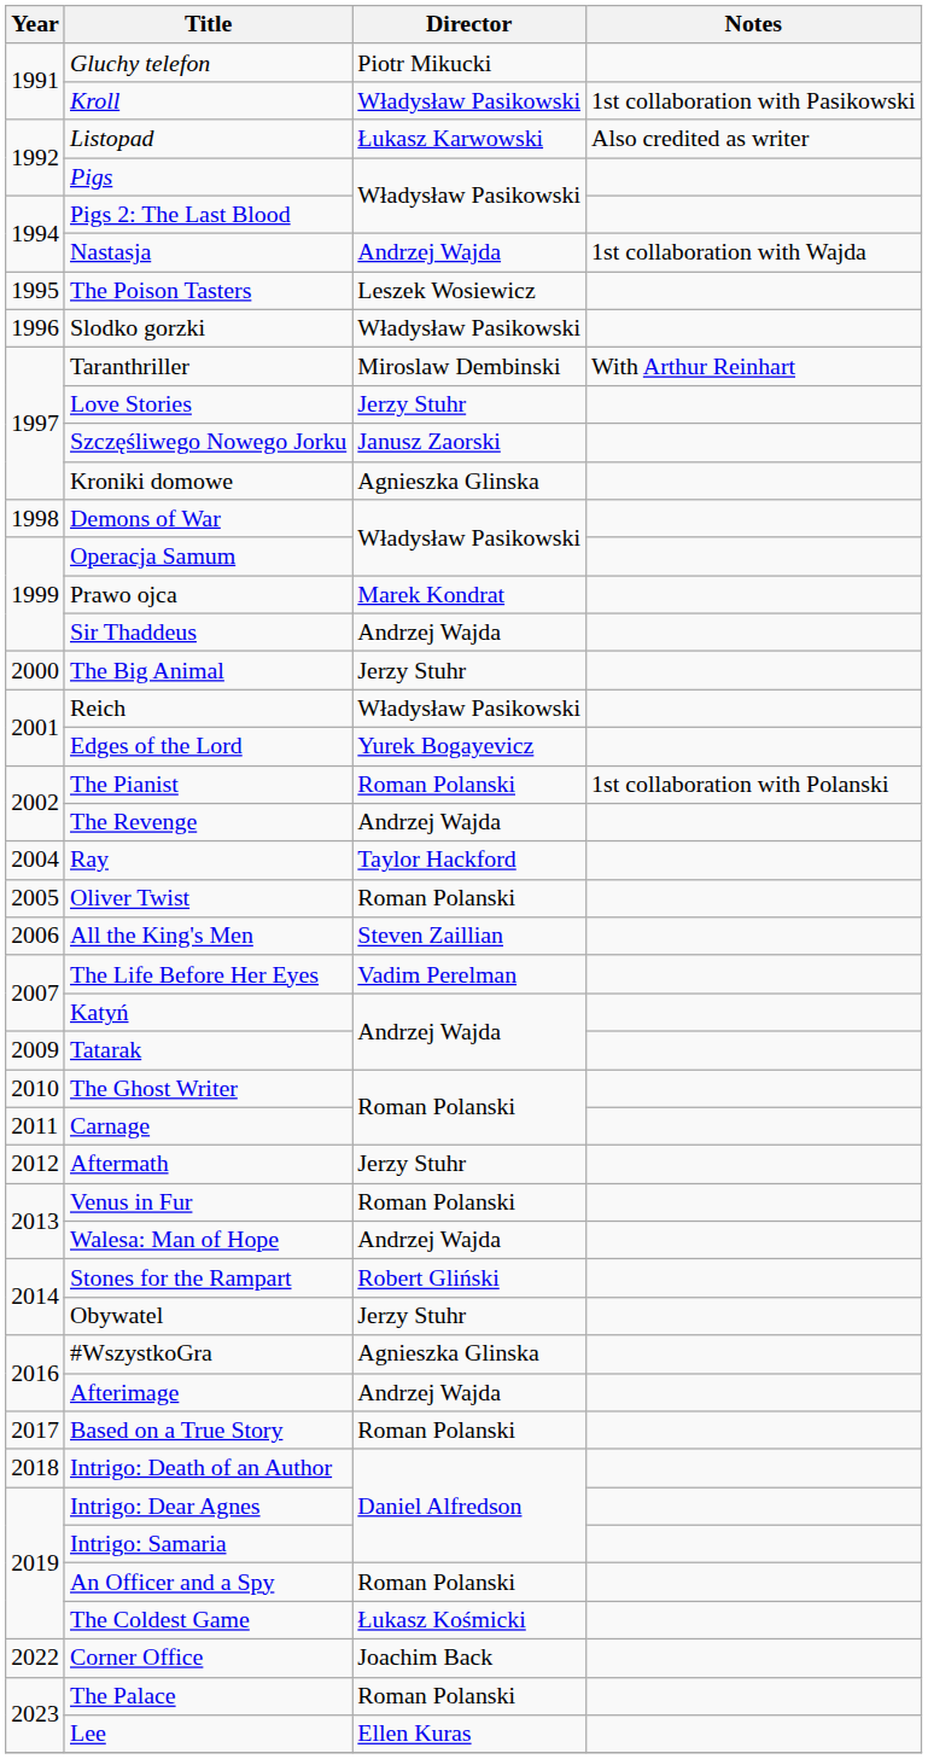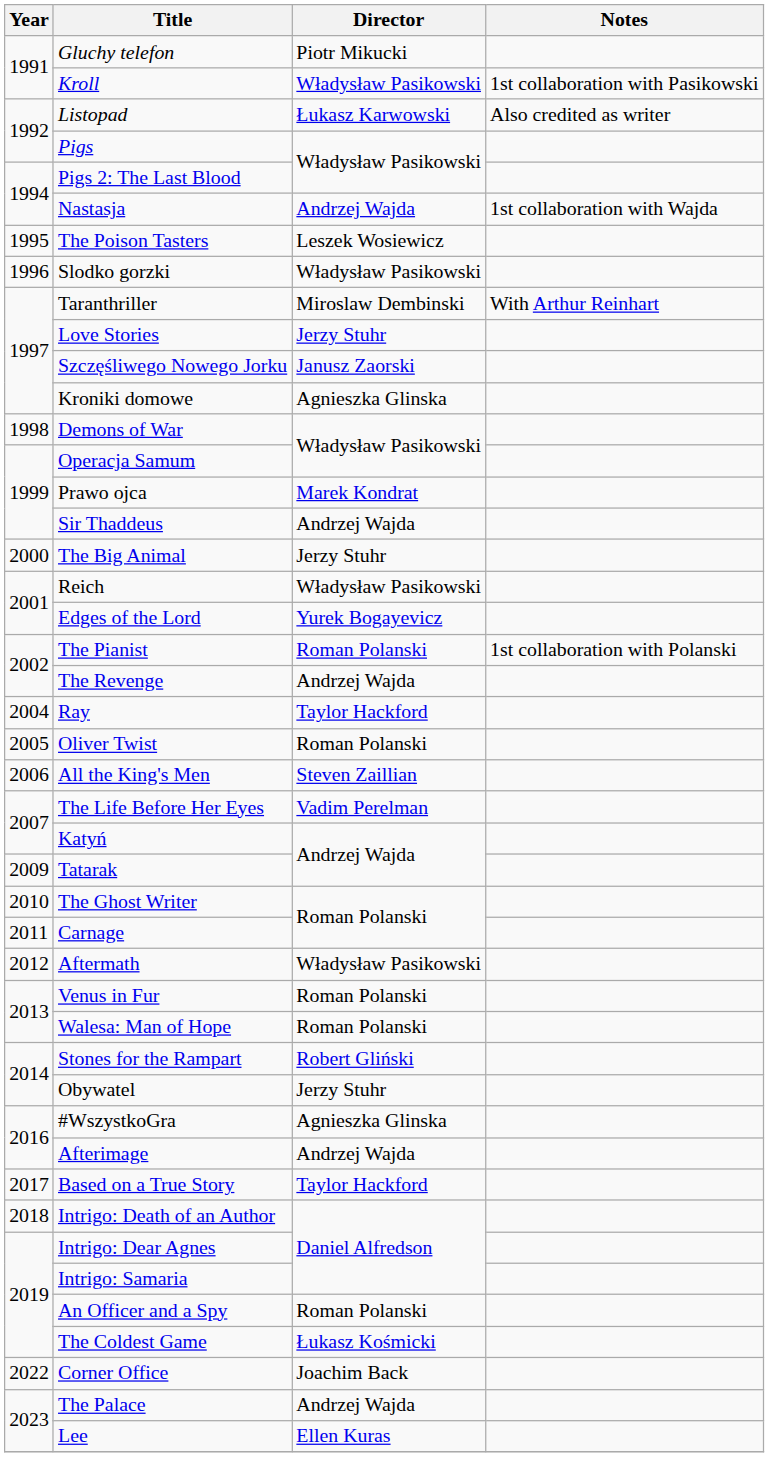 <table class="wikitable">
 <tr>
 <th>Year</th>
 <th>Title</th>
 <th>Director</th>
 <th>Notes</th>
 </tr>
 <tr>
 <td rowspan=2>1991</td>
 <td><em>Gluchy telefon</em></td>
 <td>Piotr Mikucki</td>
 <td></td>
 </tr>
 <tr>
 <td><em><a href='#'>Kroll</a></em></td>
 <td><a href='#'>Władysław Pasikowski</a></td>
 <td>1st collaboration with Pasikowski</td>
 </tr>
 <tr>
 <td rowspan=2>1992</td>
 <td><em>Listopad</em></td>
 <td><a href='#'>Łukasz Karwowski</a></td>
 <td>Also credited as writer</td>
 </tr>
 <tr>
 <td><em><a href='#'>Pigs</a></td>
 <td rowspan=2>Władysław Pasikowski</td>
 <td></td>
 </tr>
 <tr>
 <td rowspan=2>1994</td>
 <td></em><a href='#'>Pigs 2: The Last Blood</a><em></td>
 <td></td>
 </tr>
 <tr>
 <td></em><a href='#'>Nastasja</a><em></td>
 <td><a href='#'>Andrzej Wajda</a></td>
 <td>1st collaboration with Wajda</td>
 </tr>
 <tr>
 <td>1995</td>
 <td></em><a href='#'>The Poison Tasters</a><em></td>
 <td>Leszek Wosiewicz</td>
 <td></td>
 </tr>
 <tr>
 <td>1996</td>
 <td></em>Slodko gorzki<em></td>
 <td>Władysław Pasikowski</td>
 <td></td>
 </tr>
 <tr>
 <td rowspan=4>1997</td>
 <td></em>Taranthriller<em></td>
 <td>Miroslaw Dembinski</td>
 <td>With <a href='#'>Arthur Reinhart</a></td>
 </tr>
 <tr>
 <td></em><a href='#'>Love Stories</a><em></td>
 <td><a href='#'>Jerzy Stuhr</a></td>
 <td></td>
 </tr>
 <tr>
 <td></em><a href='#'>Szczęśliwego Nowego Jorku</a><em></td>
 <td><a href='#'>Janusz Zaorski</a></td>
 <td></td>
 </tr>
 <tr>
 <td></em>Kroniki domowe<em></td>
 <td>Agnieszka Glinska</td>
 <td></td>
 </tr>
 <tr>
 <td>1998</td>
 <td></em><a href='#'>Demons of War</a><em></td>
 <td rowspan=2>Władysław Pasikowski</td>
 <td></td>
 </tr>
 <tr>
 <td rowspan=3>1999</td>
 <td></em><a href='#'>Operacja Samum</a><em></td>
 <td></td>
 </tr>
 <tr>
 <td></em>Prawo ojca<em></td>
 <td><a href='#'>Marek Kondrat</a></td>
 <td></td>
 </tr>
 <tr>
 <td></em><a href='#'>Sir Thaddeus</a><em></td>
 <td>Andrzej Wajda</td>
 <td></td>
 </tr>
 <tr>
 <td>2000</td>
 <td></em><a href='#'>The Big Animal</a><em></td>
 <td>Jerzy Stuhr</td>
 <td></td>
 </tr>
 <tr>
 <td rowspan=2>2001</td>
 <td></em>Reich<em></td>
 <td>Władysław Pasikowski</td>
 <td></td>
 </tr>
 <tr>
 <td></em><a href='#'>Edges of the Lord</a><em></td>
 <td><a href='#'>Yurek Bogayevicz</a></td>
 <td></td>
 </tr>
 <tr>
 <td rowspan=2>2002</td>
 <td></em><a href='#'>The Pianist</a><em></td>
 <td><a href='#'>Roman Polanski</a></td>
 <td>1st collaboration with Polanski</td>
 </tr>
 <tr>
 <td></em><a href='#'>The Revenge</a><em></td>
 <td>Andrzej Wajda</td>
 <td></td>
 </tr>
 <tr>
 <td>2004</td>
 <td></em><a href='#'>Ray</a><em></td>
 <td><a href='#'>Taylor Hackford</a></td>
 <td></td>
 </tr>
 <tr>
 <td>2005</td>
 <td></em><a href='#'>Oliver Twist</a><em></td>
 <td>Roman Polanski</td>
 <td></td>
 </tr>
 <tr>
 <td>2006</td>
 <td></em><a href='#'>All the King's Men</a><em></td>
 <td><a href='#'>Steven Zaillian</a></td>
 <td></td>
 </tr>
 <tr>
 <td rowspan=2>2007</td>
 <td></em><a href='#'>The Life Before Her Eyes</a><em></td>
 <td><a href='#'>Vadim Perelman</a></td>
 <td></td>
 </tr>
 <tr>
 <td></em><a href='#'>Katyń</a><em></td>
 <td rowspan=2>Andrzej Wajda</td>
 <td></td>
 </tr>
 <tr>
 <td>2009</td>
 <td></em><a href='#'>Tatarak</a><em></td>
 <td></td>
 </tr>
 <tr>
 <td>2010</td>
 <td></em><a href='#'>The Ghost Writer</a><em></td>
 <td rowspan=2>Roman Polanski</td>
 <td></td>
 </tr>
 <tr>
 <td>2011</td>
 <td></em><a href='#'>Carnage</a><em></td>
 <td></td>
 </tr>
 <tr>
 <td>2012</td>
 <td></em><a href='#'>Aftermath</a><em></td>
-<td>Jerzy Stuhr</td>
+<td>Władysław Pasikowski</td>
 <td></td>
 </tr>
 <tr>
 <td rowspan=2>2013</td>
 <td></em><a href='#'>Venus in Fur</a><em></td>
 <td>Roman Polanski</td>
 <td></td>
 </tr>
 <tr>
 <td></em><a href='#'>Walesa: Man of Hope</a><em></td>
-<td>Andrzej Wajda</td>
+<td>Roman Polanski</td>
 <td></td>
 </tr>
 <tr>
 <td rowspan=2>2014</td>
 <td></em><a href='#'>Stones for the Rampart</a><em></td>
 <td><a href='#'>Robert Gliński</a></td>
 <td></td>
 </tr>
 <tr>
 <td></em>Obywatel<em></td>
 <td>Jerzy Stuhr</td>
 <td></td>
 </tr>
 <tr>
 <td rowspan=2>2016</td>
 <td></em>#WszystkoGra<em></td>
 <td>Agnieszka Glinska</td>
 <td></td>
 </tr>
 <tr>
 <td></em><a href='#'>Afterimage</a><em></td>
 <td>Andrzej Wajda</td>
 <td></td>
 </tr>
 <tr>
 <td>2017</td>
 <td></em><a href='#'>Based on a True Story</a><em></td>
-<td>Roman Polanski</td>
+<td><a href='#'>Taylor Hackford</a></td>
 <td></td>
 </tr>
 <tr>
 <td>2018</td>
 <td></em><a href='#'>Intrigo: Death of an Author</a><em></td>
 <td rowspan=3><a href='#'>Daniel Alfredson</a></td>
 <td></td>
 </tr>
 <tr>
 <td rowspan=4>2019</td>
 <td></em><a href='#'>Intrigo: Dear Agnes</a><em></td>
 <td></td>
 </tr>
 <tr>
 <td></em><a href='#'>Intrigo: Samaria</a><em></td>
 <td></td>
 </tr>
 <tr>
 <td></em><a href='#'>An Officer and a Spy</a><em></td>
 <td>Roman Polanski</td>
 <td></td>
 </tr>
 <tr>
 <td></em><a href='#'>The Coldest Game</a><em></td>
 <td><a href='#'>Łukasz Kośmicki</a></td>
 <td></td>
 </tr>
 <tr>
 <td>2022</td>
 <td></em><a href='#'>Corner Office</a><em></td>
 <td>Joachim Back</td>
 <td></td>
 </tr>
 <tr>
 <td rowspan=2>2023</td>
 <td></em><a href='#'>The Palace</a><em></td>
-<td>Roman Polanski</td>
+<td>Andrzej Wajda</td>
 <td></td>
 </tr>
 <tr>
 <td></em><a href='#'>Lee</a><em></td>
 <td><a href='#'>Ellen Kuras</a></td>
 <td></td>
 </tr>
 <tr>
 </tr>
 </table>
